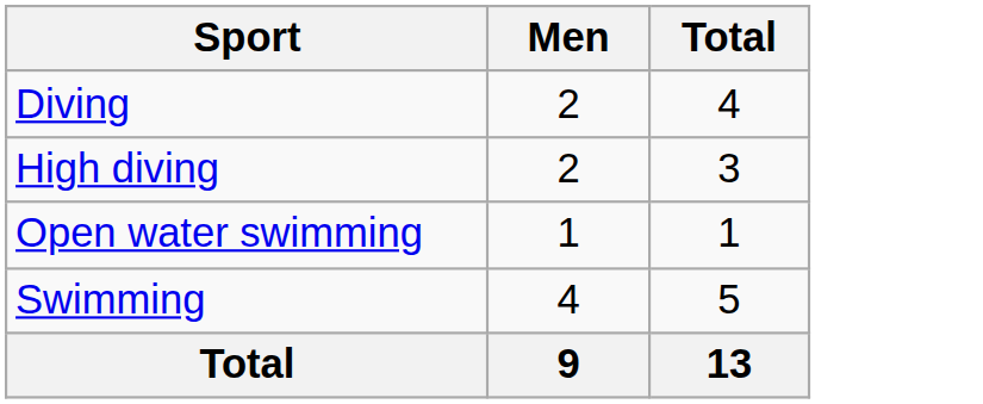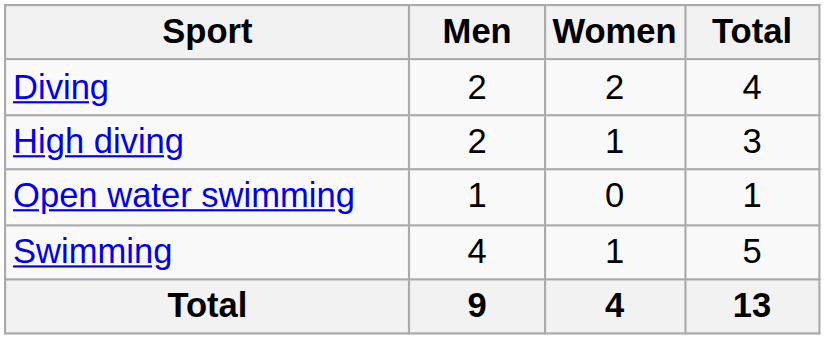 <table class="wikitable sortable" style="text-align:center;">
 <tr>
 <th width=180>Sport</th>
 <th width=55>Men</th>
+<th width=55>Women</th>
 <th width=55>Total</th>
 </tr>
 <tr>
 <td align=left><a href='#'>Diving</a></td>
+<td>2</td>
 <td>2</td>
 <td>4</td>
 </tr>
 <tr>
 <td align=left><a href='#'>High diving</a></td>
 <td>2</td>
+<td>1</td>
 <td>3</td>
 </tr>
 <tr>
 <td align=left><a href='#'>Open water swimming</a></td>
 <td>1</td>
+<td>0</td>
 <td>1</td>
 </tr>
 <tr>
 <td align=left><a href='#'>Swimming</a></td>
 <td>4</td>
+<td>1</td>
 <td>5</td>
 </tr>
 <tr>
 <th>Total</th>
 <th>9</th>
+<th>4</th>
 <th>13</th>
 </tr>
 </table>
